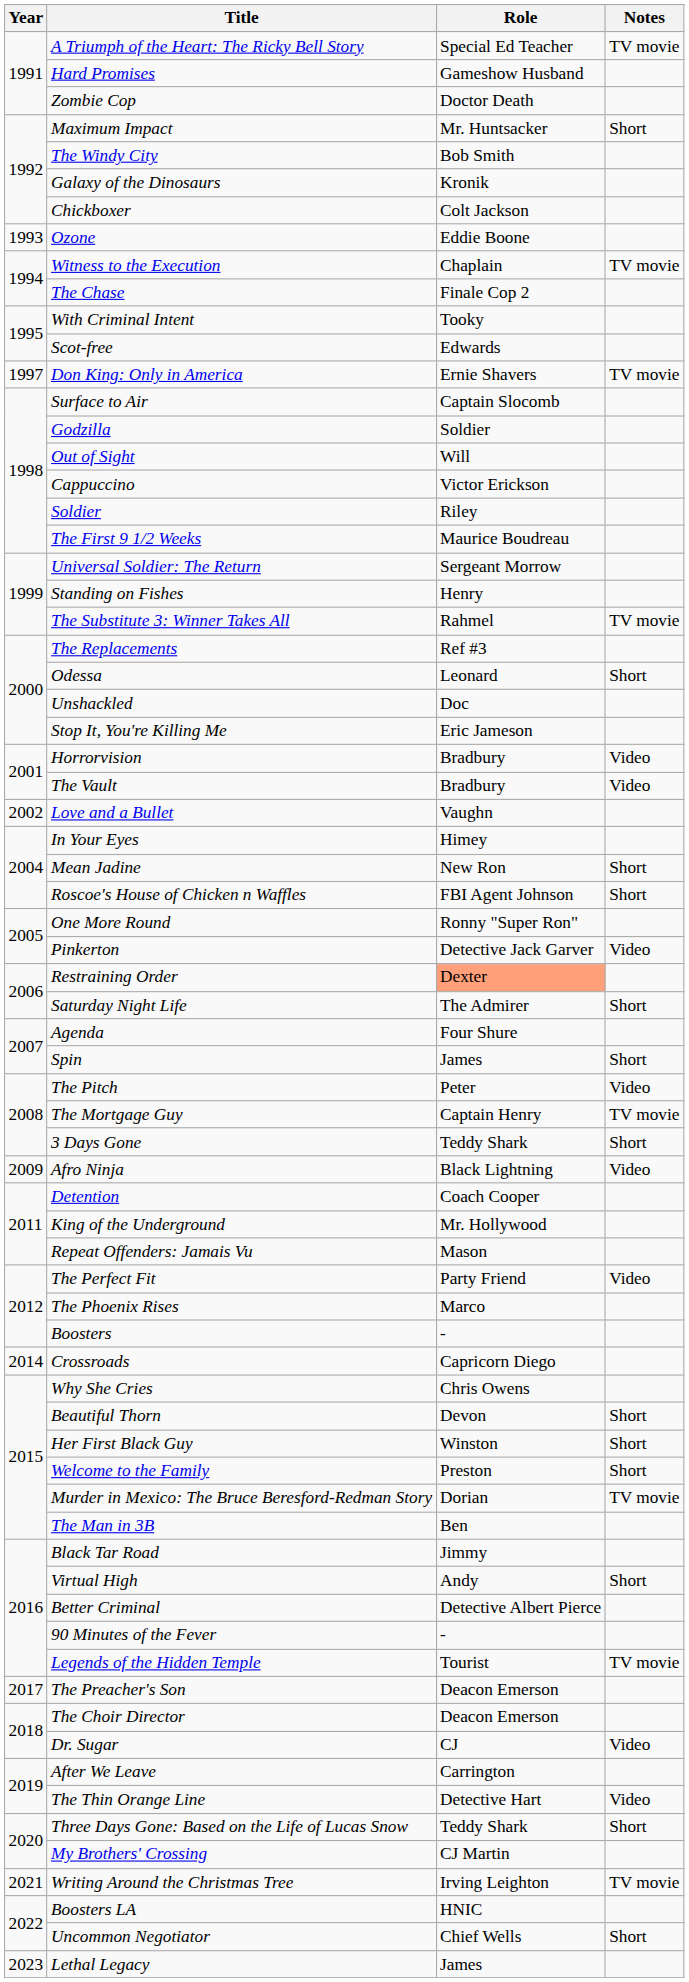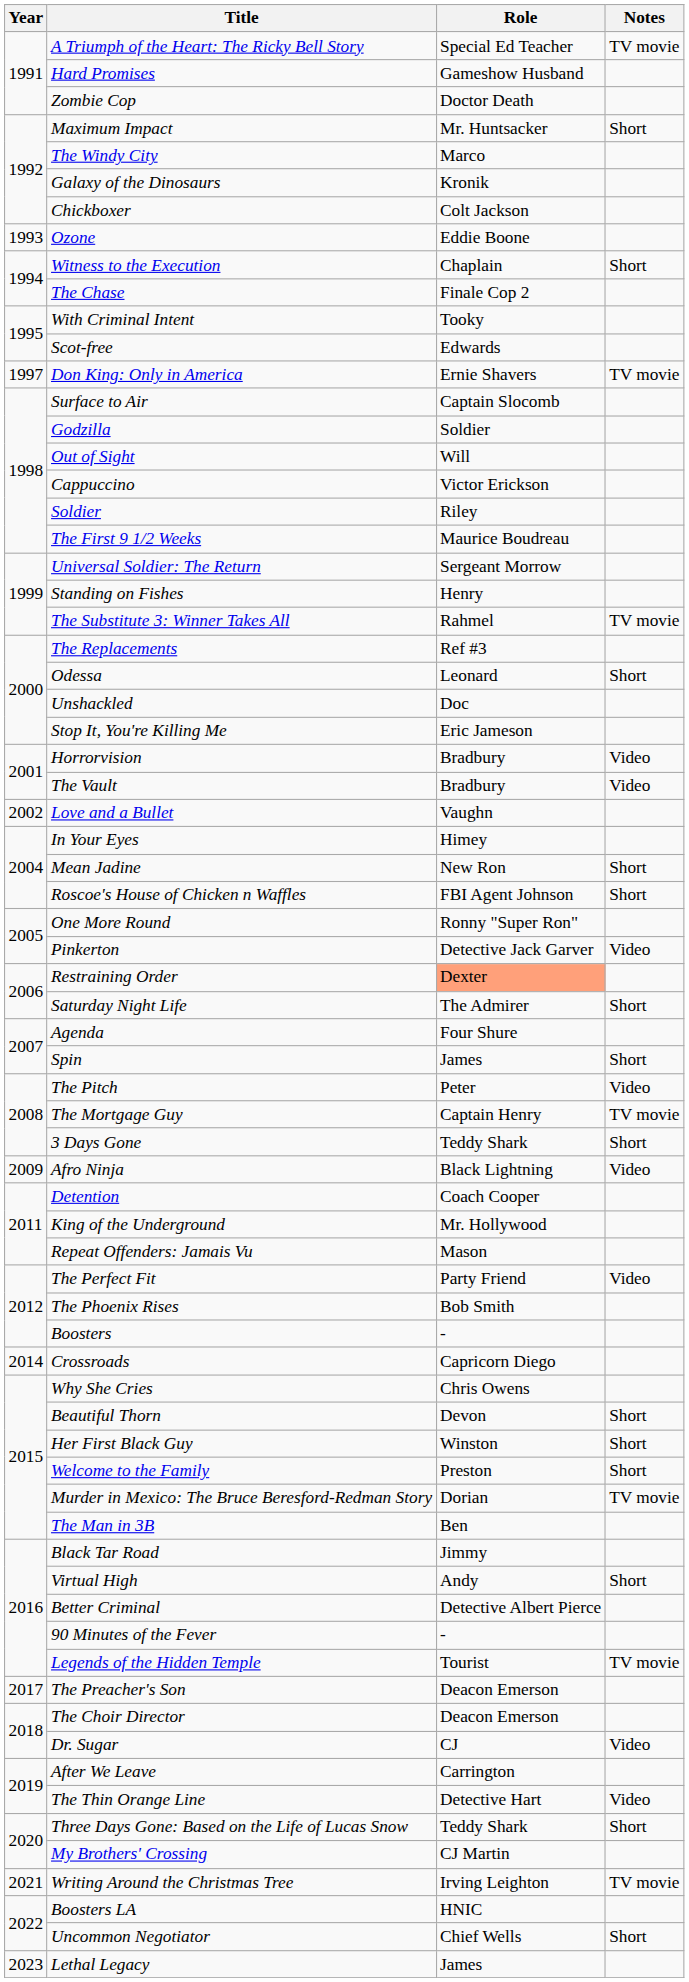 <table class="wikitable sortable">
 <tr>
 <th>Year</th>
 <th>Title</th>
 <th>Role</th>
 <th>Notes</th>
 </tr>
 <tr>
 <td rowspan=3>1991</td>
 <td><em><a href='#'>A Triumph of the Heart: The Ricky Bell Story</a></em></td>
 <td>Special Ed Teacher</td>
 <td>TV movie</td>
 </tr>
 <tr>
 <td><em><a href='#'>Hard Promises</a></em></td>
 <td>Gameshow Husband</td>
 <td></td>
 </tr>
 <tr>
 <td><em>Zombie Cop</em></td>
 <td>Doctor Death</td>
 <td></td>
 </tr>
 <tr>
 <td rowspan=4>1992</td>
 <td><em>Maximum Impact</em></td>
 <td>Mr. Huntsacker</td>
 <td>Short</td>
 </tr>
 <tr>
 <td><em><a href='#'>The Windy City</a></em></td>
-<td>Bob Smith</td>
+<td>Marco</td>
 <td></td>
 </tr>
 <tr>
 <td><em>Galaxy of the Dinosaurs</em></td>
 <td>Kronik</td>
 <td></td>
 </tr>
 <tr>
 <td><em>Chickboxer</em></td>
 <td>Colt Jackson</td>
 <td></td>
 </tr>
 <tr>
 <td>1993</td>
 <td><a href='#'><em>Ozone</em></a></td>
 <td>Eddie Boone</td>
 <td></td>
 </tr>
 <tr>
 <td rowspan=2>1994</td>
 <td><em><a href='#'>Witness to the Execution</a></em></td>
 <td>Chaplain</td>
-<td>TV movie</td>
+<td>Short</td>
 </tr>
 <tr>
 <td><em><a href='#'>The Chase</a></em></td>
 <td>Finale Cop 2</td>
 <td></td>
 </tr>
 <tr>
 <td rowspan=2>1995</td>
 <td><em>With Criminal Intent</em></td>
 <td>Tooky</td>
 <td></td>
 </tr>
 <tr>
 <td><em>Scot-free</em></td>
 <td>Edwards</td>
 <td></td>
 </tr>
 <tr>
 <td>1997</td>
 <td><em><a href='#'>Don King: Only in America</a></em></td>
 <td>Ernie Shavers</td>
 <td>TV movie</td>
 </tr>
 <tr>
 <td rowspan=6>1998</td>
 <td><em>Surface to Air</em></td>
 <td>Captain Slocomb</td>
 <td></td>
 </tr>
 <tr>
 <td><em><a href='#'>Godzilla</a></em></td>
 <td>Soldier</td>
 <td></td>
 </tr>
 <tr>
 <td><em><a href='#'>Out of Sight</a></em></td>
 <td>Will</td>
 <td></td>
 </tr>
 <tr>
 <td><em>Cappuccino</em></td>
 <td>Victor Erickson</td>
 <td></td>
 </tr>
 <tr>
 <td><em><a href='#'>Soldier</a></em></td>
 <td>Riley</td>
 <td></td>
 </tr>
 <tr>
 <td><em><a href='#'>The First 9 1/2 Weeks</a></em></td>
 <td>Maurice Boudreau</td>
 <td></td>
 </tr>
 <tr>
 <td rowspan=3>1999</td>
 <td><em><a href='#'>Universal Soldier: The Return</a></em></td>
 <td>Sergeant Morrow</td>
 <td></td>
 </tr>
 <tr>
 <td><em>Standing on Fishes</em></td>
 <td>Henry</td>
 <td></td>
 </tr>
 <tr>
 <td><em><a href='#'>The Substitute 3: Winner Takes All</a></em></td>
 <td>Rahmel</td>
 <td>TV movie</td>
 </tr>
 <tr>
 <td rowspan=4>2000</td>
 <td><em><a href='#'>The Replacements</a></em></td>
 <td>Ref #3</td>
 <td></td>
 </tr>
 <tr>
 <td><em>Odessa</em></td>
 <td>Leonard</td>
 <td>Short</td>
 </tr>
 <tr>
 <td><em>Unshackled</em></td>
 <td>Doc</td>
 <td></td>
 </tr>
 <tr>
 <td><em>Stop It, You're Killing Me</em></td>
 <td>Eric Jameson</td>
 <td></td>
 </tr>
 <tr>
 <td rowspan=2>2001</td>
 <td><em>Horrorvision</em></td>
 <td>Bradbury</td>
 <td>Video</td>
 </tr>
 <tr>
 <td><em>The Vault</em></td>
 <td>Bradbury</td>
 <td>Video</td>
 </tr>
 <tr>
 <td>2002</td>
 <td><em><a href='#'>Love and a Bullet</a></em></td>
 <td>Vaughn</td>
 <td></td>
 </tr>
 <tr>
 <td rowspan=3>2004</td>
 <td><em>In Your Eyes</em></td>
 <td>Himey</td>
 <td></td>
 </tr>
 <tr>
 <td><em>Mean Jadine</em></td>
 <td>New Ron</td>
 <td>Short</td>
 </tr>
 <tr>
 <td><em>Roscoe's House of Chicken n Waffles</em></td>
 <td>FBI Agent Johnson</td>
 <td>Short</td>
 </tr>
 <tr>
 <td rowspan=2>2005</td>
 <td><em>One More Round</em></td>
 <td>Ronny "Super Ron"</td>
 <td></td>
 </tr>
 <tr>
 <td><em>Pinkerton</em></td>
 <td>Detective Jack Garver</td>
 <td>Video</td>
 </tr>
 <tr>
 <td rowspan=2>2006</td>
 <td><em>Restraining Order</em></td>
 <td style="background: lightsalmon;">Dexter</td>
 <td></td>
 </tr>
 <tr>
 <td><em>Saturday Night Life</em></td>
 <td>The Admirer</td>
 <td>Short</td>
 </tr>
 <tr>
 <td rowspan=2>2007</td>
 <td><em>Agenda</em></td>
 <td>Four Shure</td>
 <td></td>
 </tr>
 <tr>
 <td><em>Spin</em></td>
 <td>James</td>
 <td>Short</td>
 </tr>
 <tr>
 <td rowspan=3>2008</td>
 <td><em>The Pitch</em></td>
 <td>Peter</td>
 <td>Video</td>
 </tr>
 <tr>
 <td><em>The Mortgage Guy</em></td>
 <td>Captain Henry</td>
 <td>TV movie</td>
 </tr>
 <tr>
 <td><em>3 Days Gone</em></td>
 <td>Teddy Shark</td>
 <td>Short</td>
 </tr>
 <tr>
 <td>2009</td>
 <td><em>Afro Ninja</em></td>
 <td>Black Lightning</td>
 <td>Video</td>
 </tr>
 <tr>
 <td rowspan=3>2011</td>
 <td><em><a href='#'>Detention</a></em></td>
 <td>Coach Cooper</td>
 <td></td>
 </tr>
 <tr>
 <td><em>King of the Underground</em></td>
 <td>Mr. Hollywood</td>
 <td></td>
 </tr>
 <tr>
 <td><em>Repeat Offenders: Jamais Vu</em></td>
 <td>Mason</td>
 <td></td>
 </tr>
 <tr>
 <td rowspan=3>2012</td>
 <td><em>The Perfect Fit</em></td>
 <td>Party Friend</td>
 <td>Video</td>
 </tr>
 <tr>
 <td><em>The Phoenix Rises</em></td>
-<td>Marco</td>
+<td>Bob Smith</td>
 <td></td>
 </tr>
 <tr>
 <td><em>Boosters</em></td>
 <td>-</td>
 <td></td>
 </tr>
 <tr>
 <td>2014</td>
 <td><em>Crossroads</em></td>
 <td>Capricorn Diego</td>
 <td></td>
 </tr>
 <tr>
 <td rowspan=6>2015</td>
 <td><em>Why She Cries</em></td>
 <td>Chris Owens</td>
 <td></td>
 </tr>
 <tr>
 <td><em>Beautiful Thorn</em></td>
 <td>Devon</td>
 <td>Short</td>
 </tr>
 <tr>
 <td><em>Her First Black Guy</em></td>
 <td>Winston</td>
 <td>Short</td>
 </tr>
 <tr>
 <td><em><a href='#'>Welcome to the Family</a></em></td>
 <td>Preston</td>
 <td>Short</td>
 </tr>
 <tr>
 <td><em>Murder in Mexico: The Bruce Beresford-Redman Story</em></td>
 <td>Dorian</td>
 <td>TV movie</td>
 </tr>
 <tr>
 <td><em><a href='#'>The Man in 3B</a></em></td>
 <td>Ben</td>
 <td></td>
 </tr>
 <tr>
 <td rowspan=5>2016</td>
 <td><em>Black Tar Road</em></td>
 <td>Jimmy</td>
 <td></td>
 </tr>
 <tr>
 <td><em>Virtual High</em></td>
 <td>Andy</td>
 <td>Short</td>
 </tr>
 <tr>
 <td><em>Better Criminal</em></td>
 <td>Detective Albert Pierce</td>
 <td></td>
 </tr>
 <tr>
 <td><em>90 Minutes of the Fever</em></td>
 <td>-</td>
 <td></td>
 </tr>
 <tr>
 <td><em><a href='#'>Legends of the Hidden Temple</a></em></td>
 <td>Tourist</td>
 <td>TV movie</td>
 </tr>
 <tr>
 <td>2017</td>
 <td><em>The Preacher's Son</em></td>
 <td>Deacon Emerson</td>
 <td></td>
 </tr>
 <tr>
 <td rowspan=2>2018</td>
 <td><em>The Choir Director</em></td>
 <td>Deacon Emerson</td>
 <td></td>
 </tr>
 <tr>
 <td><em>Dr. Sugar</em></td>
 <td>CJ</td>
 <td>Video</td>
 </tr>
 <tr>
 <td rowspan=2>2019</td>
 <td><em>After We Leave</em></td>
 <td>Carrington</td>
 <td></td>
 </tr>
 <tr>
 <td><em>The Thin Orange Line</em></td>
 <td>Detective Hart</td>
 <td>Video</td>
 </tr>
 <tr>
 <td rowspan=2>2020</td>
 <td><em>Three Days Gone: Based on the Life of Lucas Snow</em></td>
 <td>Teddy Shark</td>
 <td>Short</td>
 </tr>
 <tr>
 <td><em><a href='#'>My Brothers' Crossing</a></em></td>
 <td>CJ Martin</td>
 <td></td>
 </tr>
 <tr>
 <td>2021</td>
 <td><em>Writing Around the Christmas Tree</em></td>
 <td>Irving Leighton</td>
 <td>TV movie</td>
 </tr>
 <tr>
 <td rowspan=2>2022</td>
 <td><em>Boosters LA</em></td>
 <td>HNIC</td>
 <td></td>
 </tr>
 <tr>
 <td><em>Uncommon Negotiator</em></td>
 <td>Chief Wells</td>
 <td>Short</td>
 </tr>
 <tr>
 <td>2023</td>
 <td><em>Lethal Legacy</em></td>
 <td>James</td>
 <td></td>
 </tr>
 </table>
